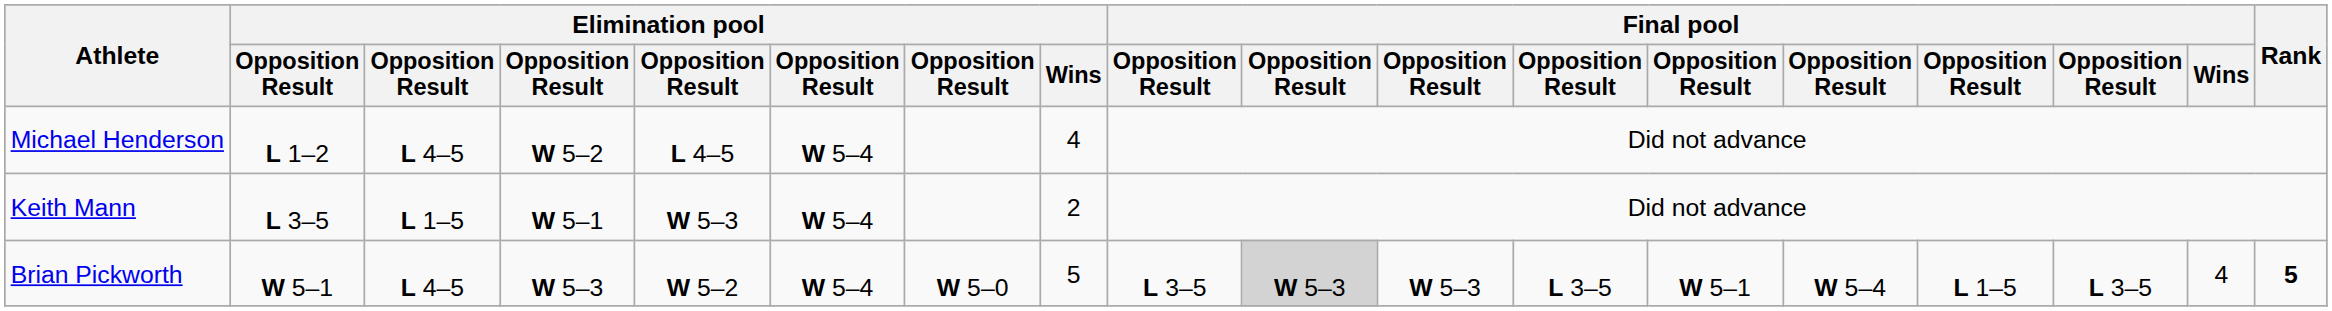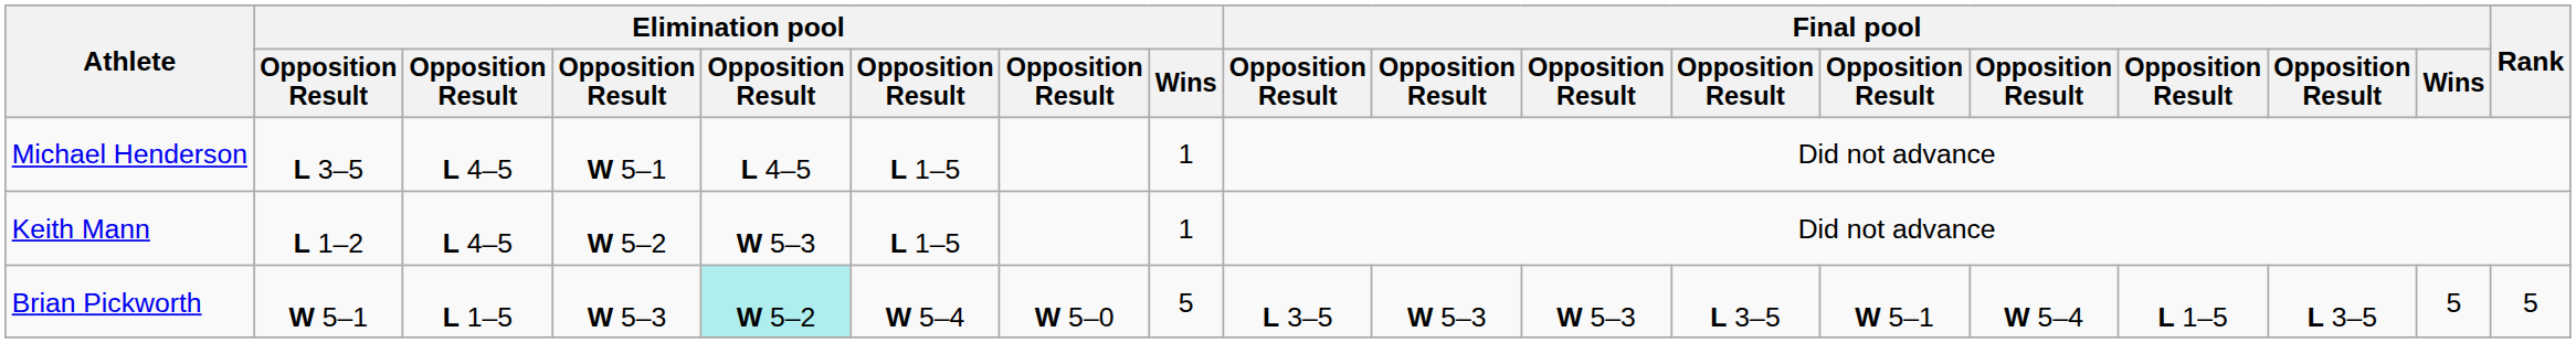 <table class=wikitable style="font-size:90%;text-align:center">
 <tr>
 <th rowspan="2">Athlete</th>
 <th colspan=7>Elimination pool</th>
 <th colspan=9>Final pool</th>
 <th rowspan=2>Rank</th>
 </tr>
 <tr style="font-size:95%">
 <th>Opposition<br>Result</th>
 <th>Opposition<br>Result</th>
 <th>Opposition<br>Result</th>
 <th>Opposition<br>Result</th>
 <th>Opposition<br>Result</th>
 <th>Opposition<br>Result</th>
 <th>Wins</th>
 <th>Opposition<br>Result</th>
 <th>Opposition<br>Result</th>
 <th>Opposition<br>Result</th>
 <th>Opposition<br>Result</th>
 <th>Opposition<br>Result</th>
 <th>Opposition<br>Result</th>
 <th>Opposition<br>Result</th>
 <th>Opposition<br>Result</th>
 <th>Wins</th>
 </tr>
 <tr>
 <td style="text-align:left;"><a href='#'>Michael Henderson</a></td>
-<td><br><strong>L</strong> 1–2</td>
+<td><br><strong>L</strong> 3–5</td>
 <td><br><strong>L</strong> 4–5</td>
-<td><br><strong>W</strong> 5–2</td>
+<td><br><strong>W</strong> 5–1</td>
 <td><br><strong>L</strong> 4–5</td>
-<td><br><strong>W</strong> 5–4</td>
+<td><br><strong>L</strong> 1–5</td>
 <td></td>
-<td>4</td>
+<td>1</td>
 <td colspan=10>Did not advance</td>
 </tr>
 <tr>
 <td style="text-align:left;"><a href='#'>Keith Mann</a></td>
-<td><br><strong>L</strong> 3–5</td>
+<td><br><strong>L</strong> 1–2</td>
+<td><br><strong>L</strong> 4–5</td>
+<td><br><strong>W</strong> 5–2</td>
+<td><br><strong>W</strong> 5–3</td>
 <td><br><strong>L</strong> 1–5</td>
-<td><br><strong>W</strong> 5–1</td>
-<td><br><strong>W</strong> 5–3</td>
-<td><br><strong>W</strong> 5–4</td>
 <td></td>
-<td>2</td>
+<td>1</td>
 <td colspan=10>Did not advance</td>
 </tr>
 <tr>
 <td style="text-align:left;"><a href='#'>Brian Pickworth</a></td>
 <td><br><strong>W</strong> 5–1</td>
-<td><br><strong>L</strong> 4–5</td>
+<td><br><strong>L</strong> 1–5</td>
 <td><br><strong>W</strong> 5–3</td>
-<td><br><strong>W</strong> 5–2</td>
+<td style="background: paleturquoise;"><br><strong>W</strong> 5–2</td>
 <td><br><strong>W</strong> 5–4</td>
 <td><br><strong>W</strong> 5–0</td>
 <td>5</td>
 <td><br><strong>L</strong> 3–5</td>
-<td style="background: lightgrey;"><br><strong>W</strong> 5–3</td>
+<td><br><strong>W</strong> 5–3</td>
 <td><br><strong>W</strong> 5–3</td>
 <td><br><strong>L</strong> 3–5</td>
 <td><br><strong>W</strong> 5–1</td>
 <td><br><strong>W</strong> 5–4</td>
 <td><br><strong>L</strong> 1–5</td>
 <td><br><strong>L</strong> 3–5</td>
-<td>4</td>
-<td><strong>5</strong></td>
+<td>5</td>
+<td>5</td>
 </tr>
 </table>
